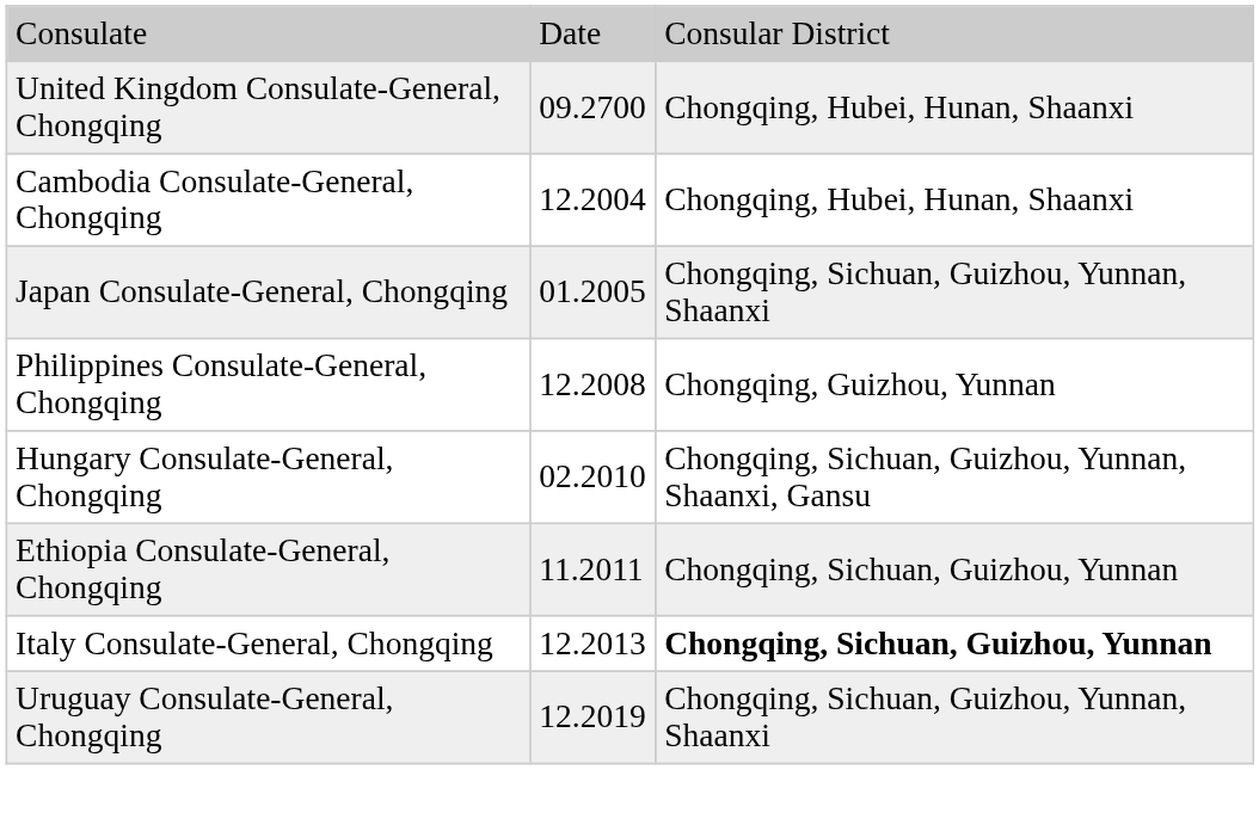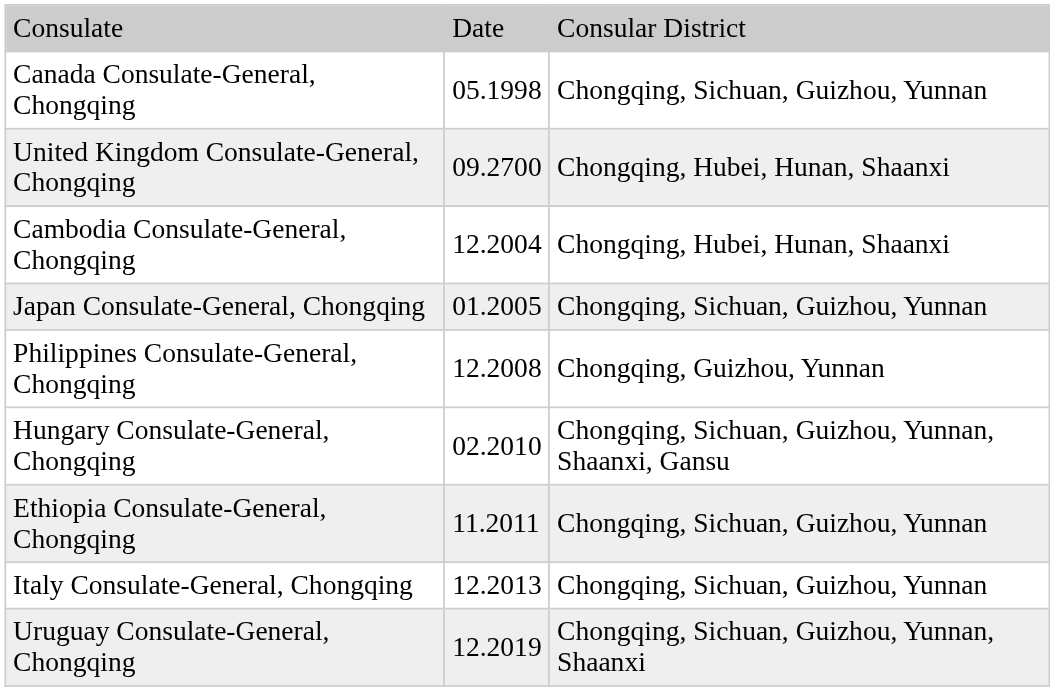 <table cellpadding="4" cellspacing="0" style="margin:0 0 1em 1em; border:1px solid #ccc; empty-cells:show; border-collapse:collapse;" border="1" class="sortable">
 <tr style="background:#ccc;">
 <td>Consulate</td>
 <td>Date</td>
 <td>Consular District</td>
+</tr>
+<tr>
+<td>Canada Consulate-General, Chongqing</td>
+<td>05.1998</td>
+<td>Chongqing, Sichuan, Guizhou, Yunnan</td>
 </tr>
 <tr style="background:#efefef;">
 <td>United Kingdom Consulate-General, Chongqing</td>
 <td>09.2700</td>
 <td>Chongqing, Hubei, Hunan, Shaanxi</td>
 </tr>
 <tr>
 <td>Cambodia Consulate-General, Chongqing</td>
 <td>12.2004</td>
 <td>Chongqing, Hubei, Hunan, Shaanxi</td>
 </tr>
 <tr style="background:#efefef;">
 <td>Japan Consulate-General, Chongqing</td>
 <td>01.2005</td>
-<td>Chongqing, Sichuan, Guizhou, Yunnan, Shaanxi</td>
+<td>Chongqing, Sichuan, Guizhou, Yunnan</td>
 </tr>
 <tr>
 <td>Philippines Consulate-General, Chongqing</td>
 <td>12.2008</td>
 <td>Chongqing, Guizhou, Yunnan</td>
 </tr>
 <tr>
 <td>Hungary Consulate-General, Chongqing</td>
 <td>02.2010</td>
 <td>Chongqing, Sichuan, Guizhou, Yunnan, Shaanxi, Gansu</td>
 </tr>
 <tr style="background:#efefef;">
 <td>Ethiopia Consulate-General, Chongqing</td>
 <td>11.2011</td>
 <td>Chongqing, Sichuan, Guizhou, Yunnan</td>
 </tr>
 <tr>
 <td>Italy Consulate-General, Chongqing</td>
 <td>12.2013</td>
-<td><strong>Chongqing, Sichuan, Guizhou, Yunnan</strong></td>
+<td>Chongqing, Sichuan, Guizhou, Yunnan</td>
 </tr>
 <tr style="background:#efefef;">
 <td>Uruguay Consulate-General, Chongqing</td>
 <td>12.2019</td>
 <td>Chongqing, Sichuan, Guizhou, Yunnan, Shaanxi</td>
 </tr>
 </table>
